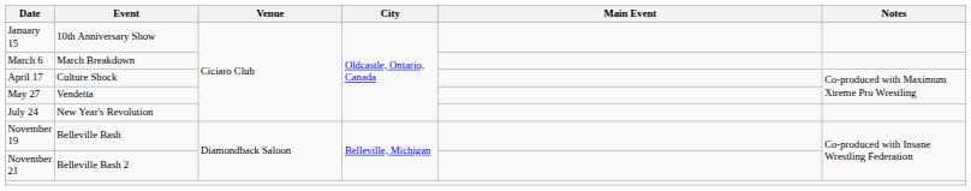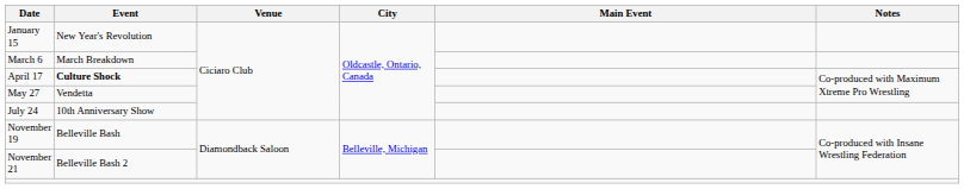 <table class="sortable wikitable succession-box" style="font-size:85%;">
 <tr>
 <th scope="col" style="width:5%;">Date</th>
 <th scope="col" style="width:15%;">Event</th>
 <th scope="col" style="width:15%;">Venue</th>
 <th scope="col" style="width:10%;">City</th>
 <th scope="col" style="width:40%;">Main Event</th>
 <th scope="col" style="width:70%;">Notes</th>
 </tr>
 <tr>
 <td>January 15</td>
-<td>10th Anniversary Show</td>
+<td>New Year's Revolution</td>
 <td rowspan=5>Ciciaro Club</td>
 <td rowspan=5><a href='#'>Oldcastle, Ontario, Canada</a></td>
 <td></td>
 <td></td>
 </tr>
 <tr>
 <td>March 6</td>
 <td>March Breakdown</td>
 <td></td>
 <td></td>
 </tr>
 <tr>
 <td>April 17</td>
-<td>Culture Shock</td>
+<td><strong>Culture Shock</strong></td>
 <td></td>
 <td rowspan=2>Co-produced with Maximum Xtreme Pro Wrestling</td>
 </tr>
 <tr>
 <td>May 27</td>
 <td>Vendetta</td>
 <td></td>
 </tr>
 <tr>
 <td>July 24</td>
-<td>New Year's Revolution</td>
+<td>10th Anniversary Show</td>
 <td></td>
 <td></td>
 </tr>
 <tr>
 <td>November 19</td>
 <td>Belleville Bash</td>
 <td rowspan=2>Diamondback Saloon</td>
 <td rowspan=2><a href='#'>Belleville, Michigan</a></td>
 <td></td>
 <td rowspan=2>Co-produced with Insane Wrestling Federation</td>
 </tr>
 <tr>
 <td>November 21</td>
 <td>Belleville Bash 2</td>
 <td></td>
 </tr>
 <tr>
 <td colspan="6"></td>
 </tr>
 </table>
